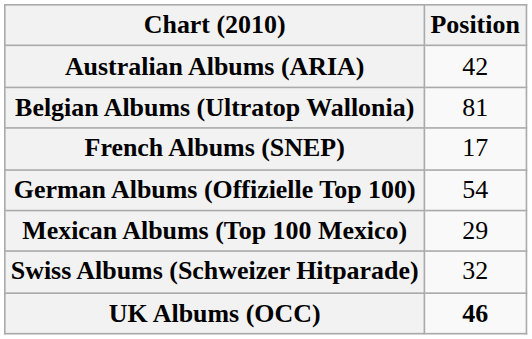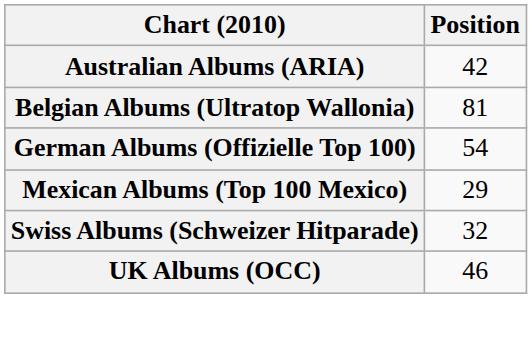 <table class="wikitable sortable plainrowheaders" style="text-align:center">
 <tr>
 <th scope="col">Chart (2010)</th>
 <th scope="col">Position</th>
 </tr>
 <tr>
 <th scope="row">Australian Albums (ARIA)</th>
 <td>42</td>
 </tr>
 <tr>
 <th scope="row">Belgian Albums (Ultratop Wallonia)</th>
 <td>81</td>
-</tr>
-<tr>
-<th scope="row">French Albums (SNEP)</th>
-<td style="text-align:center;">17</td>
 </tr>
 <tr>
 <th scope="row">German Albums (Offizielle Top 100)</th>
 <td>54</td>
 </tr>
 <tr>
 <th scope="row">Mexican Albums (Top 100 Mexico)</th>
 <td>29</td>
 </tr>
 <tr>
 <th scope="row">Swiss Albums (Schweizer Hitparade)</th>
 <td>32</td>
 </tr>
 <tr>
 <th scope="row">UK Albums (OCC)</th>
-<td><strong>46</strong></td>
+<td>46</td>
 </tr>
 </table>
